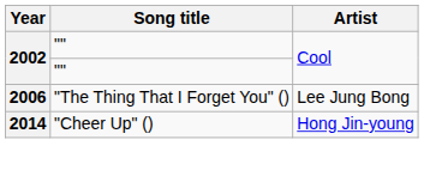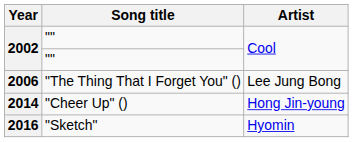 <table class="wikitable plainrowheaders sortable">
 <tr>
 <th scope="col">Year</th>
 <th scope="col">Song title</th>
 <th>Artist</th>
 </tr>
 <tr>
 <th scope="row" rowspan="2">2002</th>
 <td>""</td>
 <td rowspan="2"><a href='#'>Cool</a></td>
 </tr>
 <tr>
 <td>""</td>
 </tr>
 <tr>
 <th scope="row">2006</th>
 <td>"The Thing That I Forget You" ()</td>
 <td>Lee Jung Bong</td>
 </tr>
 <tr>
 <th scope="row">2014</th>
 <td>"Cheer Up" ()</td>
 <td><a href='#'>Hong Jin-young</a></td>
 </tr>
+<tr>
+<th scope="row">2016</th>
+<td>"Sketch"</td>
+<td><a href='#'>Hyomin</a></td>
+</tr>
 </table>
